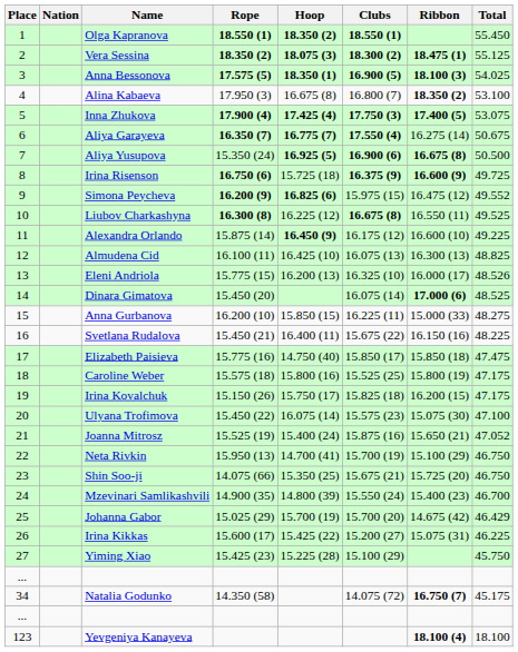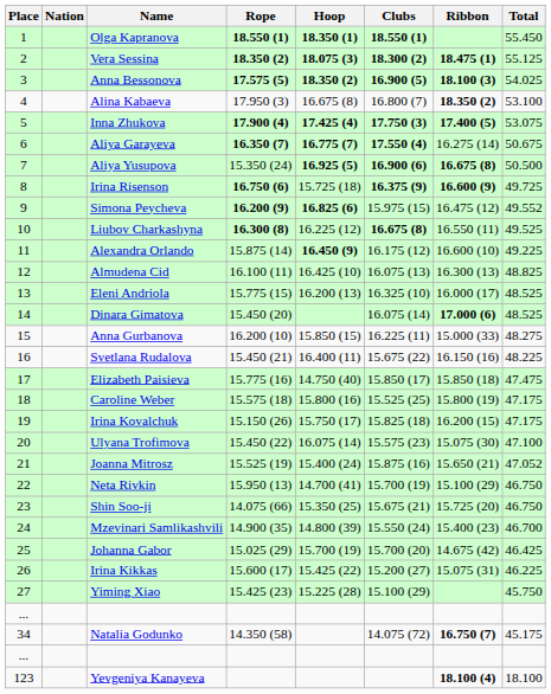 <table class="wikitable" style="text-align:center">
 <tr>
 <th>Place</th>
 <th>Nation</th>
 <th>Name</th>
 <th>Rope</th>
 <th>Hoop</th>
 <th>Clubs</th>
 <th>Ribbon</th>
 <th colspan="2">Total</th>
 </tr>
 <tr bgcolor=#ccffcc>
 <td>1</td>
 <td></td>
 <td align=left><a href='#'>Olga Kapranova</a></td>
 <td><strong>18.550 (1)</strong></td>
-<td><strong>18.350 (2)</strong></td>
+<td><strong>18.350 (1)</strong></td>
 <td><strong>18.550 (1)</strong></td>
 <td></td>
 <td>55.450</td>
 </tr>
 <tr bgcolor=#ccffcc>
 <td>2</td>
 <td></td>
 <td align=left><a href='#'>Vera Sessina</a></td>
 <td><strong>18.350 (2)</strong></td>
 <td><strong>18.075 (3)</strong></td>
 <td><strong>18.300 (2)</strong></td>
 <td><strong>18.475 (1)</strong></td>
 <td>55.125</td>
 </tr>
 <tr bgcolor=#ccffcc>
 <td>3</td>
 <td></td>
 <td align=left><a href='#'>Anna Bessonova</a></td>
 <td><strong>17.575 (5)</strong></td>
-<td><strong>18.350 (1)</strong></td>
+<td><strong>18.350 (2)</strong></td>
 <td><strong>16.900 (5)</strong></td>
 <td><strong>18.100 (3)</strong></td>
 <td>54.025</td>
 </tr>
 <tr>
 <td>4</td>
 <td></td>
 <td align=left><a href='#'>Alina Kabaeva</a></td>
 <td>17.950 (3)</td>
 <td>16.675 (8)</td>
 <td>16.800 (7)</td>
 <td><strong>18.350 (2)</strong></td>
 <td>53.100</td>
 </tr>
 <tr bgcolor=#ccffcc>
 <td>5</td>
 <td></td>
 <td align=left><a href='#'>Inna Zhukova</a></td>
 <td><strong>17.900 (4)</strong></td>
 <td><strong>17.425 (4)</strong></td>
 <td><strong>17.750 (3)</strong></td>
 <td><strong>17.400 (5)</strong></td>
 <td>53.075</td>
 </tr>
 <tr bgcolor=#ccffcc>
 <td>6</td>
 <td></td>
 <td align=left><a href='#'>Aliya Garayeva</a></td>
 <td><strong>16.350 (7)</strong></td>
 <td><strong>16.775 (7)</strong></td>
 <td><strong>17.550 (4)</strong></td>
 <td>16.275 (14)</td>
 <td>50.675</td>
 </tr>
 <tr bgcolor=#ccffcc>
 <td>7</td>
 <td></td>
 <td align=left><a href='#'>Aliya Yusupova</a></td>
 <td>15.350 (24)</td>
 <td><strong>16.925 (5)</strong></td>
 <td><strong>16.900 (6)</strong></td>
 <td><strong>16.675 (8)</strong></td>
 <td>50.500</td>
 </tr>
 <tr bgcolor=#ccffcc>
 <td>8</td>
 <td></td>
 <td align=left><a href='#'>Irina Risenson</a></td>
 <td><strong>16.750 (6)</strong></td>
 <td>15.725 (18)</td>
 <td><strong>16.375 (9)</strong></td>
 <td><strong>16.600 (9)</strong></td>
 <td>49.725</td>
 </tr>
 <tr bgcolor=#ccffcc>
 <td>9</td>
 <td></td>
 <td align=left><a href='#'>Simona Peycheva</a></td>
 <td><strong>16.200 (9)</strong></td>
 <td><strong>16.825 (6)</strong></td>
 <td>15.975 (15)</td>
 <td>16.475 (12)</td>
 <td>49.552</td>
 </tr>
 <tr bgcolor=#ccffcc>
 <td>10</td>
 <td></td>
 <td align=left><a href='#'>Liubov Charkashyna</a></td>
 <td><strong>16.300 (8)</strong></td>
 <td>16.225 (12)</td>
 <td><strong>16.675 (8)</strong></td>
 <td>16.550 (11)</td>
 <td>49.525</td>
 </tr>
 <tr bgcolor=#ccffcc>
 <td>11</td>
 <td></td>
 <td align=left><a href='#'>Alexandra Orlando</a></td>
 <td>15.875 (14)</td>
 <td><strong>16.450 (9)</strong></td>
 <td>16.175 (12)</td>
 <td>16.600 (10)</td>
 <td>49.225</td>
 </tr>
 <tr bgcolor=#ccffcc>
 <td>12</td>
 <td></td>
 <td align=left><a href='#'>Almudena Cid</a></td>
 <td>16.100 (11)</td>
 <td>16.425 (10)</td>
 <td>16.075 (13)</td>
 <td>16.300 (13)</td>
 <td>48.825</td>
 </tr>
 <tr bgcolor=#ccffcc>
 <td>13</td>
 <td></td>
 <td align=left><a href='#'>Eleni Andriola</a></td>
 <td>15.775 (15)</td>
 <td>16.200 (13)</td>
 <td>16.325 (10)</td>
 <td>16.000 (17)</td>
-<td>48.526</td>
+<td>48.525</td>
 </tr>
 <tr bgcolor=#ccffcc>
 <td>14</td>
 <td></td>
 <td align=left><a href='#'>Dinara Gimatova</a></td>
 <td>15.450 (20)</td>
 <td></td>
 <td>16.075 (14)</td>
 <td><strong>17.000 (6)</strong></td>
 <td>48.525</td>
 </tr>
 <tr>
 <td>15</td>
 <td></td>
 <td align=left><a href='#'>Anna Gurbanova</a></td>
 <td>16.200 (10)</td>
 <td>15.850 (15)</td>
 <td>16.225 (11)</td>
 <td>15.000 (33)</td>
 <td>48.275</td>
 </tr>
 <tr>
 <td>16</td>
 <td></td>
 <td align=left><a href='#'>Svetlana Rudalova</a></td>
 <td>15.450 (21)</td>
 <td>16.400 (11)</td>
 <td>15.675 (22)</td>
 <td>16.150 (16)</td>
 <td>48.225</td>
 </tr>
 <tr bgcolor=#ccffcc>
 <td>17</td>
 <td></td>
 <td align=left><a href='#'>Elizabeth Paisieva</a></td>
 <td>15.775 (16)</td>
 <td>14.750 (40)</td>
 <td>15.850 (17)</td>
 <td>15.850 (18)</td>
 <td>47.475</td>
 </tr>
 <tr bgcolor=#ccffcc>
 <td>18</td>
 <td></td>
 <td align=left><a href='#'>Caroline Weber</a></td>
 <td>15.575 (18)</td>
 <td>15.800 (16)</td>
 <td>15.525 (25)</td>
 <td>15.800 (19)</td>
 <td>47.175</td>
 </tr>
 <tr bgcolor=#ccffcc>
 <td>19</td>
 <td></td>
 <td align=left><a href='#'>Irina Kovalchuk</a></td>
 <td>15.150 (26)</td>
 <td>15.750 (17)</td>
 <td>15.825 (18)</td>
 <td>16.200 (15)</td>
 <td>47.175</td>
 </tr>
 <tr bgcolor=#ccffcc>
 <td>20</td>
 <td></td>
 <td align=left><a href='#'>Ulyana Trofimova</a></td>
 <td>15.450 (22)</td>
 <td>16.075 (14)</td>
 <td>15.575 (23)</td>
 <td>15.075 (30)</td>
 <td>47.100</td>
 </tr>
 <tr bgcolor=#ccffcc>
 <td>21</td>
 <td></td>
 <td align=left><a href='#'>Joanna Mitrosz</a></td>
 <td>15.525 (19)</td>
 <td>15.400 (24)</td>
 <td>15.875 (16)</td>
 <td>15.650 (21)</td>
 <td>47.052</td>
 </tr>
 <tr bgcolor=#ccffcc>
 <td>22</td>
 <td></td>
 <td align=left><a href='#'>Neta Rivkin</a></td>
 <td>15.950 (13)</td>
 <td>14.700 (41)</td>
 <td>15.700 (19)</td>
 <td>15.100 (29)</td>
 <td>46.750</td>
 </tr>
 <tr bgcolor=#ccffcc>
 <td>23</td>
 <td></td>
 <td align=left><a href='#'>Shin Soo-ji</a></td>
 <td>14.075 (66)</td>
 <td>15.350 (25)</td>
 <td>15.675 (21)</td>
 <td>15.725 (20)</td>
 <td>46.750</td>
 </tr>
 <tr bgcolor=#ccffcc>
 <td>24</td>
 <td></td>
 <td align=left><a href='#'>Mzevinari Samlikashvili</a></td>
 <td>14.900 (35)</td>
 <td>14.800 (39)</td>
 <td>15.550 (24)</td>
 <td>15.400 (23)</td>
 <td>46.700</td>
 </tr>
 <tr bgcolor=#ccffcc>
 <td>25</td>
 <td></td>
 <td align=left><a href='#'>Johanna Gabor</a></td>
 <td>15.025 (29)</td>
 <td>15.700 (19)</td>
 <td>15.700 (20)</td>
 <td>14.675 (42)</td>
-<td>46.429</td>
+<td>46.425</td>
 </tr>
 <tr bgcolor=#ccffcc>
 <td>26</td>
 <td></td>
 <td align=left><a href='#'>Irina Kikkas</a></td>
 <td>15.600 (17)</td>
 <td>15.425 (22)</td>
 <td>15.200 (27)</td>
 <td>15.075 (31)</td>
 <td>46.225</td>
 </tr>
 <tr bgcolor=#ccffcc>
 <td>27</td>
 <td></td>
 <td align=left><a href='#'>Yiming Xiao</a></td>
 <td>15.425 (23)</td>
 <td>15.225 (28)</td>
 <td>15.100 (29)</td>
 <td></td>
 <td>45.750</td>
 </tr>
 <tr>
 <td>...</td>
 <td></td>
 <td></td>
 <td></td>
 <td></td>
 <td></td>
 <td></td>
 <td></td>
 </tr>
 <tr>
 <td>34</td>
 <td></td>
 <td align=left><a href='#'>Natalia Godunko</a></td>
 <td>14.350 (58)</td>
 <td></td>
 <td>14.075 (72)</td>
 <td><strong>16.750 (7)</strong></td>
 <td>45.175</td>
 </tr>
 <tr>
 <td>...</td>
 <td></td>
 <td></td>
 <td></td>
 <td></td>
 <td></td>
 <td></td>
 <td></td>
 </tr>
 <tr>
 <td>123</td>
 <td></td>
 <td align=left><a href='#'>Yevgeniya Kanayeva</a></td>
 <td></td>
 <td></td>
 <td></td>
 <td><strong>18.100 (4)</strong></td>
 <td>18.100</td>
 </tr>
 </table>
